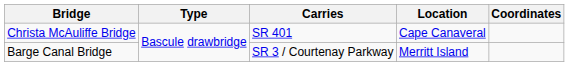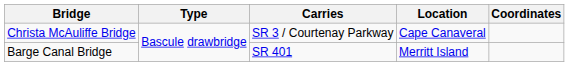 <table class="wikitable">
 <tr>
 <th>Bridge</th>
 <th>Type</th>
 <th>Carries</th>
 <th>Location</th>
 <th>Coordinates</th>
 </tr>
 <tr>
 <td><a href='#'>Christa McAuliffe Bridge</a></td>
 <td rowspan=2><a href='#'>Bascule</a> <a href='#'>drawbridge</a></td>
-<td> <a href='#'>SR 401</a></td>
+<td> <a href='#'>SR 3</a> / Courtenay Parkway</td>
 <td><a href='#'>Cape Canaveral</a></td>
 <td></td>
 </tr>
 <tr>
 <td>Barge Canal Bridge</td>
-<td> <a href='#'>SR 3</a> / Courtenay Parkway</td>
+<td> <a href='#'>SR 401</a></td>
 <td><a href='#'>Merritt Island</a></td>
 <td></td>
 </tr>
 </table>
